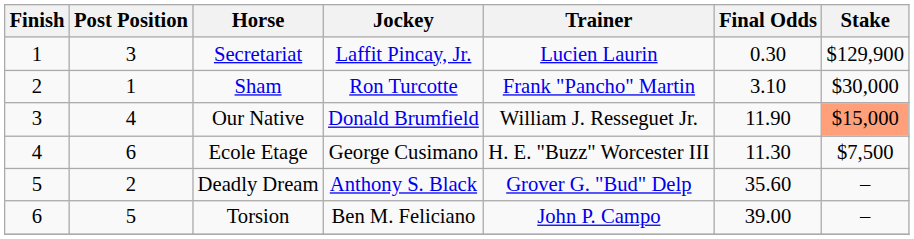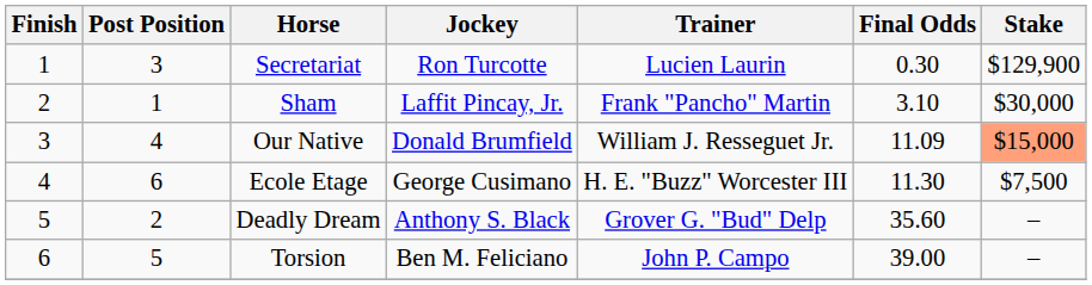 <table class="wikitable sortable plainrowheaders">
 <tr>
 <th scope="col">Finish</th>
 <th scope="col">Post Position</th>
 <th scope="col">Horse</th>
 <th scope="col">Jockey</th>
 <th scope="col">Trainer</th>
 <th scope="col">Final Odds</th>
 <th scope="col" class="unsortable">Stake</th>
 </tr>
 <tr>
 <td style="text-align:center;">1</td>
 <td style="text-align:center;">3</td>
 <td style="text-align:center;"><a href='#'>Secretariat</a></td>
-<td style="text-align:center;"><a href='#'>Laffit Pincay, Jr.</a></td>
+<td style="text-align:center;"><a href='#'>Ron Turcotte</a></td>
 <td style="text-align:center;"><a href='#'>Lucien Laurin</a></td>
 <td style="text-align:center;">0.30</td>
 <td style="text-align:center;">$129,900</td>
 </tr>
 <tr>
 <td style="text-align:center;">2</td>
 <td style="text-align:center;">1</td>
 <td style="text-align:center;"><a href='#'>Sham</a></td>
-<td style="text-align:center;"><a href='#'>Ron Turcotte</a></td>
+<td style="text-align:center;"><a href='#'>Laffit Pincay, Jr.</a></td>
 <td style="text-align:center;"><a href='#'>Frank "Pancho" Martin</a></td>
 <td style="text-align:center;">3.10</td>
 <td style="text-align:center;">$30,000</td>
 </tr>
 <tr>
 <td style="text-align:center;">3</td>
 <td style="text-align:center;">4</td>
 <td style="text-align:center;">Our Native</td>
 <td style="text-align:center;"><a href='#'>Donald Brumfield</a></td>
 <td style="text-align:center;">William J. Resseguet Jr.</td>
-<td style="text-align:center;">11.90</td>
+<td style="text-align:center;">11.09</td>
 <td style="background: lightsalmon; text-align:center;">$15,000</td>
 </tr>
 <tr>
 <td style="text-align:center;">4</td>
 <td style="text-align:center;">6</td>
 <td style="text-align:center;">Ecole Etage</td>
 <td style="text-align:center;">George Cusimano</td>
 <td style="text-align:center;">H. E. "Buzz" Worcester III</td>
 <td style="text-align:center;">11.30</td>
 <td style="text-align:center;">$7,500</td>
 </tr>
 <tr>
 <td style="text-align:center;">5</td>
 <td style="text-align:center;">2</td>
 <td style="text-align:center;">Deadly Dream</td>
 <td style="text-align:center;"><a href='#'>Anthony S. Black</a></td>
 <td style="text-align:center;"><a href='#'>Grover G. "Bud" Delp</a></td>
 <td style="text-align:center;">35.60</td>
 <td style="text-align:center;">–</td>
 </tr>
 <tr>
 <td style="text-align:center;">6</td>
 <td style="text-align:center;">5</td>
 <td style="text-align:center;">Torsion</td>
 <td style="text-align:center;">Ben M. Feliciano</td>
 <td style="text-align:center;"><a href='#'>John P. Campo</a></td>
 <td style="text-align:center;">39.00</td>
 <td style="text-align:center;">–</td>
 </tr>
 <tr>
 </tr>
 </table>
